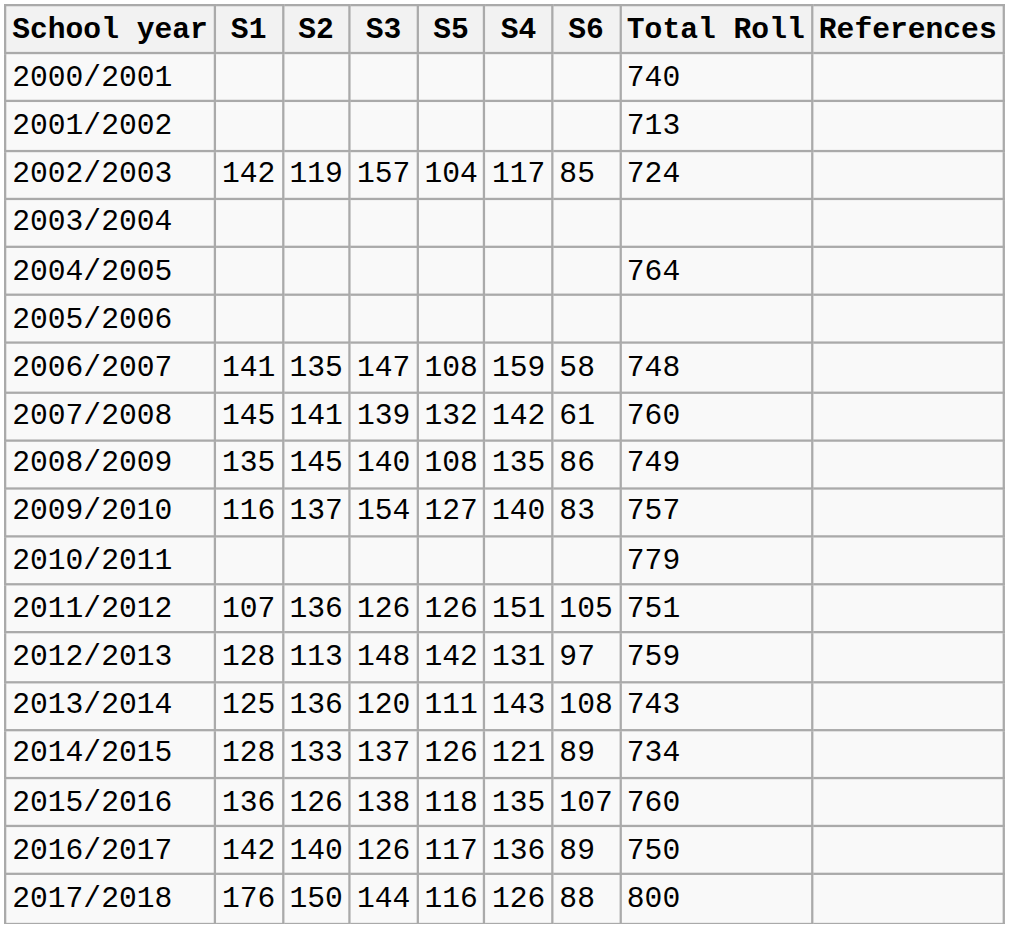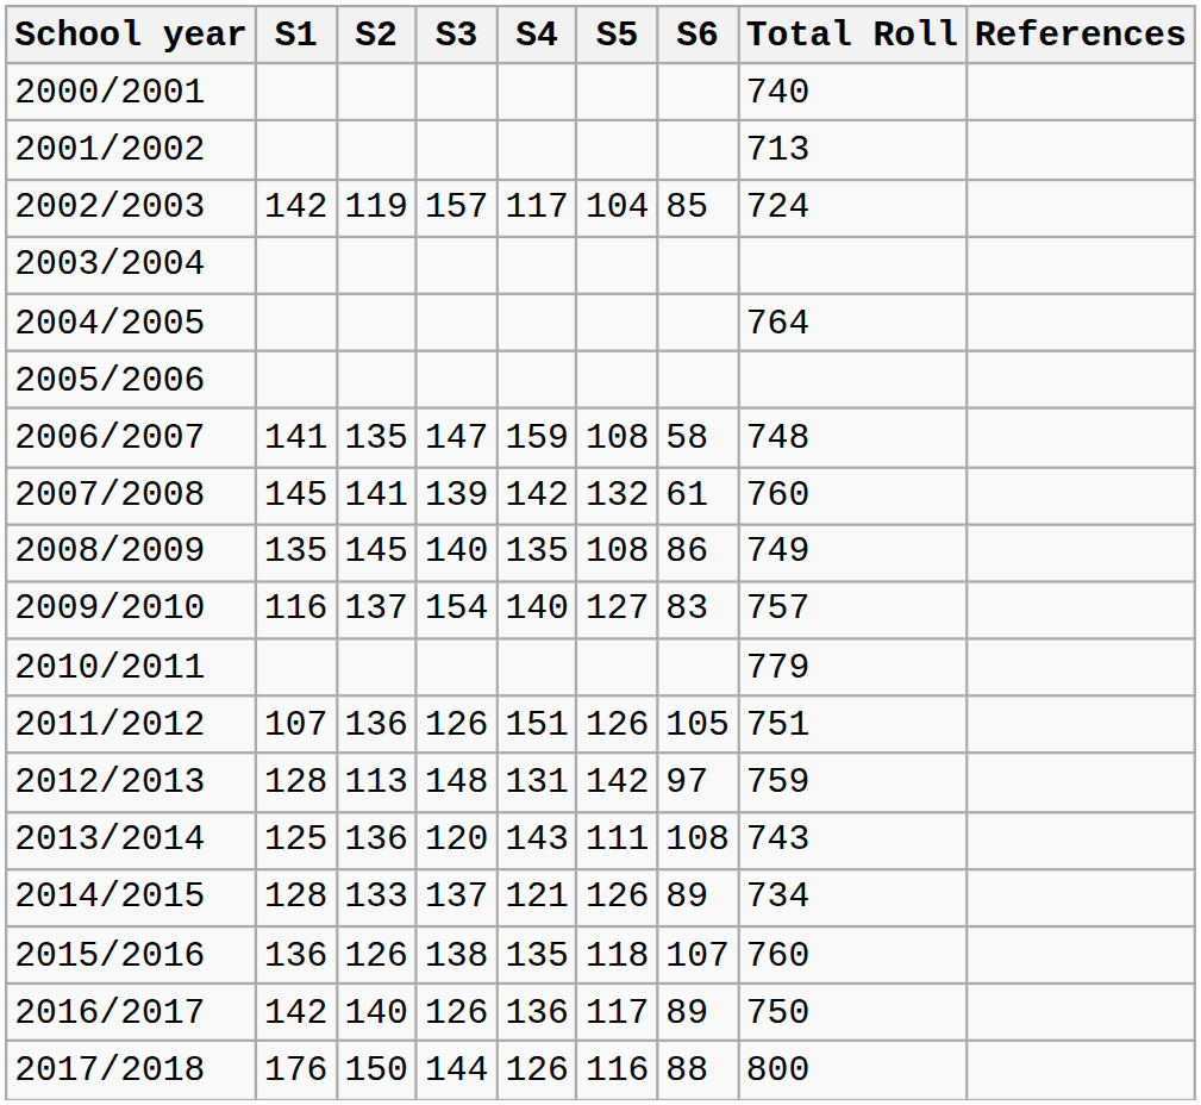 <table class="wikitable sortable">
 <tr>
 <th>School year</th>
 <th>S1</th>
 <th>S2</th>
 <th>S3</th>
+<th>S4</th>
 <th>S5</th>
-<th>S4</th>
 <th>S6</th>
 <th>Total Roll</th>
 <th>References</th>
 </tr>
 <tr>
 <td>2000/2001</td>
 <td></td>
 <td></td>
 <td></td>
 <td></td>
 <td></td>
 <td></td>
 <td>740</td>
 <td></td>
 </tr>
 <tr>
 <td>2001/2002</td>
 <td></td>
 <td></td>
 <td></td>
 <td></td>
 <td></td>
 <td></td>
 <td>713</td>
 <td></td>
 </tr>
 <tr>
 <td>2002/2003</td>
 <td>142</td>
 <td>119</td>
 <td>157</td>
+<td>117</td>
 <td>104</td>
-<td>117</td>
 <td>85</td>
 <td>724</td>
 <td></td>
 </tr>
 <tr>
 <td>2003/2004</td>
 <td></td>
 <td></td>
 <td></td>
 <td></td>
 <td></td>
 <td></td>
 <td></td>
 <td></td>
 </tr>
 <tr>
 <td>2004/2005</td>
 <td></td>
 <td></td>
 <td></td>
 <td></td>
 <td></td>
 <td></td>
 <td>764</td>
 <td></td>
 </tr>
 <tr>
 <td>2005/2006</td>
 <td></td>
 <td></td>
 <td></td>
 <td></td>
 <td></td>
 <td></td>
 <td></td>
 <td></td>
 </tr>
 <tr>
 <td>2006/2007</td>
 <td>141</td>
 <td>135</td>
 <td>147</td>
+<td>159</td>
 <td>108</td>
-<td>159</td>
 <td>58</td>
 <td>748</td>
 <td></td>
 </tr>
 <tr>
 <td>2007/2008</td>
 <td>145</td>
 <td>141</td>
 <td>139</td>
+<td>142</td>
 <td>132</td>
-<td>142</td>
 <td>61</td>
 <td>760</td>
 <td></td>
 </tr>
 <tr>
 <td>2008/2009</td>
 <td>135</td>
 <td>145</td>
 <td>140</td>
+<td>135</td>
 <td>108</td>
-<td>135</td>
 <td>86</td>
 <td>749</td>
 <td></td>
 </tr>
 <tr>
 <td>2009/2010</td>
 <td>116</td>
 <td>137</td>
 <td>154</td>
+<td>140</td>
 <td>127</td>
-<td>140</td>
 <td>83</td>
 <td>757</td>
 <td></td>
 </tr>
 <tr>
 <td>2010/2011</td>
 <td></td>
 <td></td>
 <td></td>
 <td></td>
 <td></td>
 <td></td>
 <td>779</td>
 <td></td>
 </tr>
 <tr>
 <td>2011/2012</td>
 <td>107</td>
 <td>136</td>
 <td>126</td>
+<td>151</td>
 <td>126</td>
-<td>151</td>
 <td>105</td>
 <td>751</td>
 <td></td>
 </tr>
 <tr>
 <td>2012/2013</td>
 <td>128</td>
 <td>113</td>
 <td>148</td>
+<td>131</td>
 <td>142</td>
-<td>131</td>
 <td>97</td>
 <td>759</td>
 <td></td>
 </tr>
 <tr>
 <td>2013/2014</td>
 <td>125</td>
 <td>136</td>
 <td>120</td>
+<td>143</td>
 <td>111</td>
-<td>143</td>
 <td>108</td>
 <td>743</td>
 <td></td>
 </tr>
 <tr>
 <td>2014/2015</td>
 <td>128</td>
 <td>133</td>
 <td>137</td>
+<td>121</td>
 <td>126</td>
-<td>121</td>
 <td>89</td>
 <td>734</td>
 <td></td>
 </tr>
 <tr>
 <td>2015/2016</td>
 <td>136</td>
 <td>126</td>
 <td>138</td>
+<td>135</td>
 <td>118</td>
-<td>135</td>
 <td>107</td>
 <td>760</td>
 <td></td>
 </tr>
 <tr>
 <td>2016/2017</td>
 <td>142</td>
 <td>140</td>
 <td>126</td>
+<td>136</td>
 <td>117</td>
-<td>136</td>
 <td>89</td>
 <td>750</td>
 <td></td>
 </tr>
 <tr>
 <td>2017/2018</td>
 <td>176</td>
 <td>150</td>
 <td>144</td>
+<td>126</td>
 <td>116</td>
-<td>126</td>
 <td>88</td>
 <td>800</td>
 <td></td>
 </tr>
 </table>
